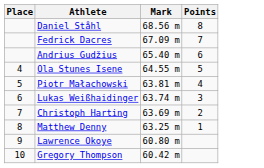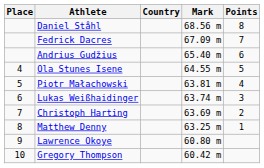 <table class="wikitable">
 <tr>
 <th>Place</th>
 <th>Athlete</th>
+<th>Country</th>
 <th>Mark</th>
 <th>Points</th>
 </tr>
 <tr>
 <td align=center></td>
 <td><a href='#'>Daniel Ståhl</a></td>
+<td></td>
 <td>68.56 m</td>
 <td align=center>8</td>
 </tr>
 <tr>
 <td align=center></td>
 <td><a href='#'>Fedrick Dacres</a></td>
+<td></td>
 <td>67.09 m</td>
 <td align=center>7</td>
 </tr>
 <tr>
 <td align=center></td>
 <td><a href='#'>Andrius Gudžius</a></td>
+<td></td>
 <td>65.40 m</td>
 <td align=center>6</td>
 </tr>
 <tr>
 <td align=center>4</td>
 <td><a href='#'>Ola Stunes Isene</a></td>
+<td></td>
 <td>64.55 m</td>
 <td align=center>5</td>
 </tr>
 <tr>
 <td align=center>5</td>
 <td><a href='#'>Piotr Małachowski</a></td>
+<td></td>
 <td>63.81 m</td>
 <td align=center>4</td>
 </tr>
 <tr>
 <td align=center>6</td>
 <td><a href='#'>Lukas Weißhaidinger</a></td>
+<td></td>
 <td>63.74 m</td>
 <td align=center>3</td>
 </tr>
 <tr>
 <td align=center>7</td>
 <td><a href='#'>Christoph Harting</a></td>
+<td></td>
 <td>63.69 m</td>
 <td align=center>2</td>
 </tr>
 <tr>
 <td align=center>8</td>
 <td><a href='#'>Matthew Denny</a></td>
+<td></td>
 <td>63.25 m</td>
 <td align=center>1</td>
 </tr>
 <tr>
 <td align=center>9</td>
 <td><a href='#'>Lawrence Okoye</a></td>
+<td></td>
 <td>60.80 m</td>
 <td align=center></td>
 </tr>
 <tr>
 <td align=center>10</td>
 <td><a href='#'>Gregory Thompson</a></td>
+<td></td>
 <td>60.42 m</td>
 <td align=center></td>
 </tr>
 </table>
